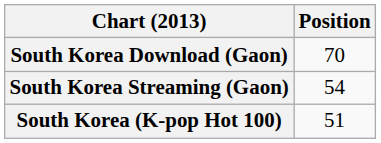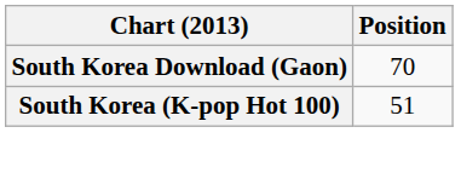 <table class="wikitable plainrowheaders" style="text-align:center">
 <tr>
 <th scope="col">Chart (2013)</th>
 <th scope="col">Position</th>
 </tr>
 <tr>
 <th scope="row">South Korea Download (Gaon)</th>
 <td>70</td>
 </tr>
 <tr>
-<th scope="row">South Korea Streaming (Gaon)</th>
-<td>54</td>
-</tr>
-<tr>
 <th scope="row">South Korea (K-pop Hot 100)</th>
 <td align="center">51</td>
 </tr>
 </table>
